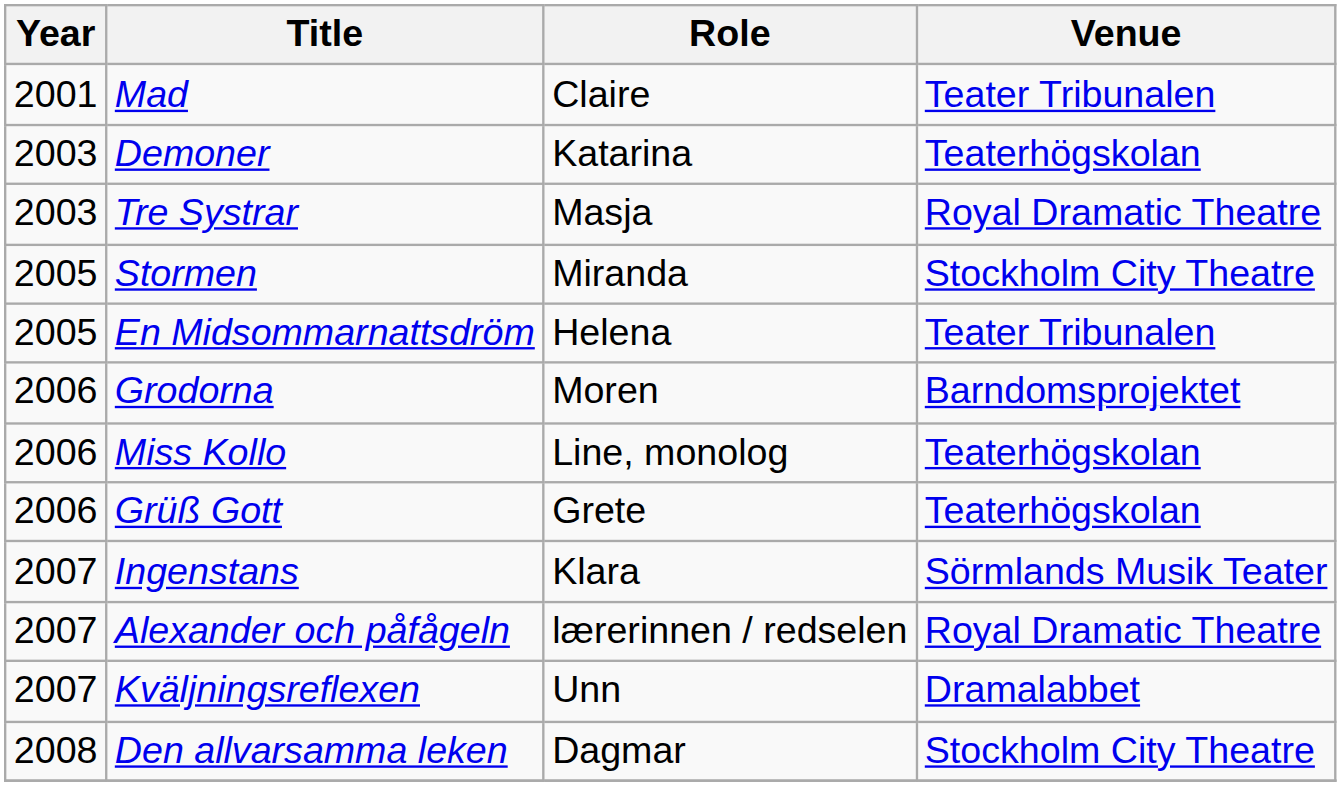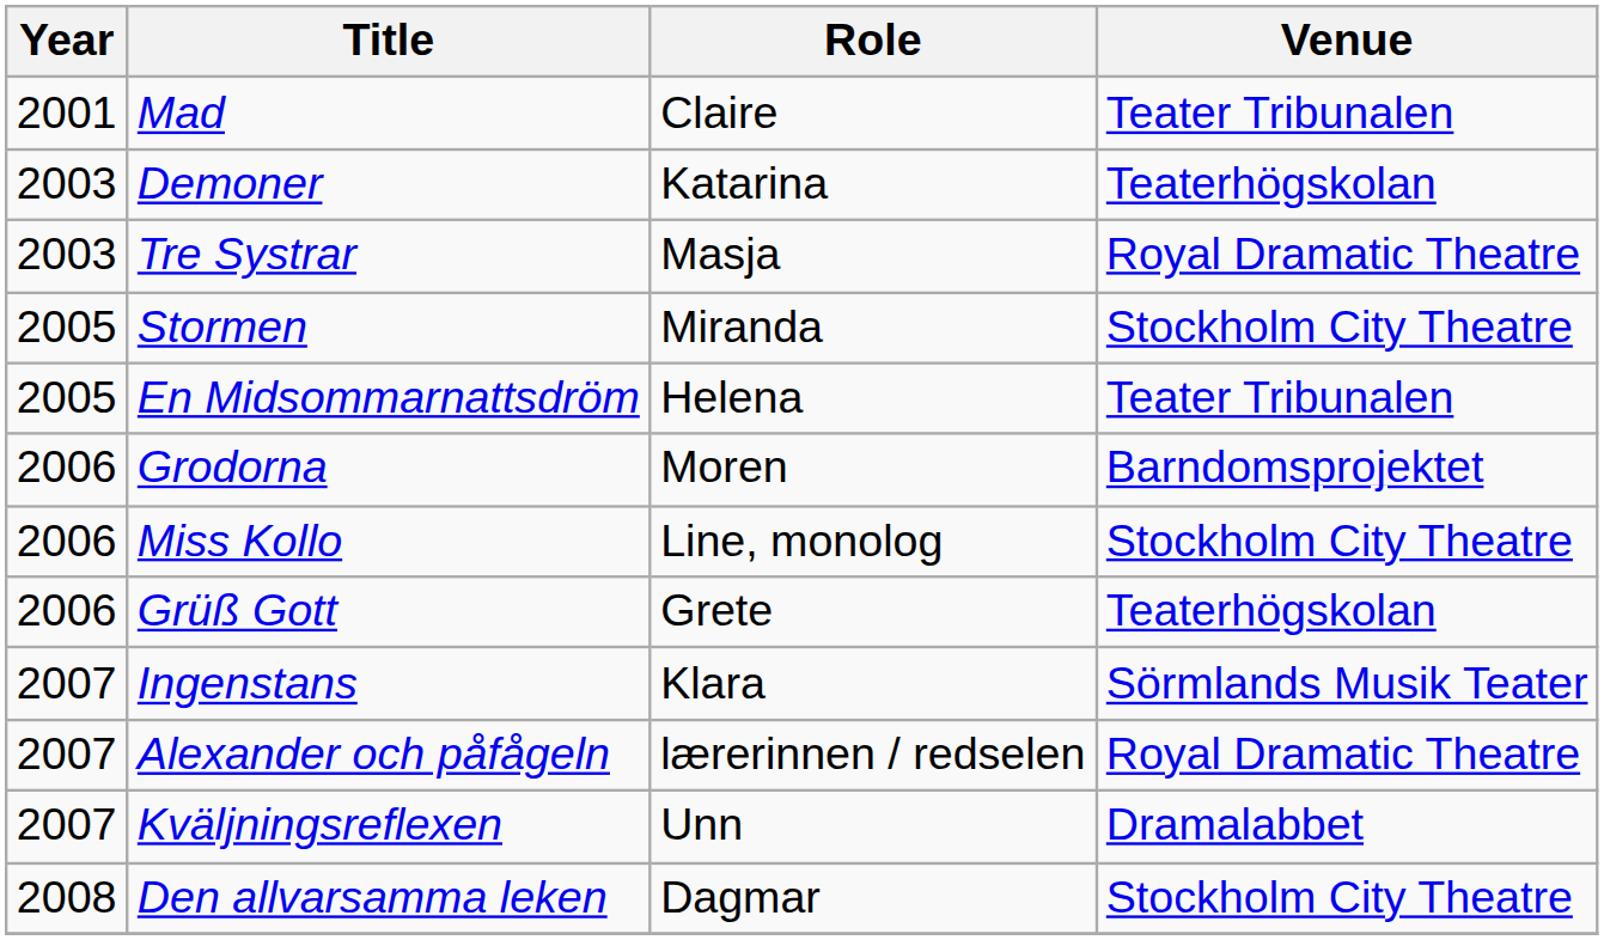 <table class="wikitable sortable plainrowheaders">
 <tr>
 <th>Year</th>
 <th>Title</th>
 <th>Role</th>
 <th>Venue</th>
 </tr>
 <tr>
 <td>2001</td>
 <td><em><a href='#'>Mad</a></em></td>
 <td>Claire</td>
 <td><a href='#'>Teater Tribunalen</a></td>
 </tr>
 <tr>
 <td>2003</td>
 <td><em><a href='#'>Demoner</a></em></td>
 <td>Katarina</td>
 <td><a href='#'>Teaterhögskolan</a></td>
 </tr>
 <tr>
 <td>2003</td>
 <td><em><a href='#'>Tre Systrar</a></em></td>
 <td>Masja</td>
 <td><a href='#'>Royal Dramatic Theatre</a></td>
 </tr>
 <tr>
 <td>2005</td>
 <td><em><a href='#'>Stormen</a></em></td>
 <td>Miranda</td>
 <td><a href='#'>Stockholm City Theatre</a></td>
 </tr>
 <tr>
 <td>2005</td>
 <td><em><a href='#'>En Midsommarnattsdröm</a></em></td>
 <td>Helena</td>
 <td><a href='#'>Teater Tribunalen</a></td>
 </tr>
 <tr>
 <td>2006</td>
 <td><em><a href='#'>Grodorna</a></em></td>
 <td>Moren</td>
 <td><a href='#'>Barndomsprojektet</a></td>
 </tr>
 <tr>
 <td>2006</td>
 <td><em><a href='#'>Miss Kollo</a></em></td>
 <td>Line, monolog</td>
-<td><a href='#'>Teaterhögskolan</a></td>
+<td><a href='#'>Stockholm City Theatre</a></td>
 </tr>
 <tr>
 <td>2006</td>
 <td><em><a href='#'>Grüß Gott</a></em></td>
 <td>Grete</td>
 <td><a href='#'>Teaterhögskolan</a></td>
 </tr>
 <tr>
 <td>2007</td>
 <td><em><a href='#'>Ingenstans</a></em></td>
 <td>Klara</td>
 <td><a href='#'>Sörmlands Musik Teater</a></td>
 </tr>
 <tr>
 <td>2007</td>
 <td><em><a href='#'>Alexander och påfågeln</a></em></td>
 <td>lærerinnen / redselen</td>
 <td><a href='#'>Royal Dramatic Theatre</a></td>
 </tr>
 <tr>
 <td>2007</td>
 <td><em><a href='#'>Kväljningsreflexen</a></em></td>
 <td>Unn</td>
 <td><a href='#'>Dramalabbet</a></td>
 </tr>
 <tr>
 <td>2008</td>
 <td><em><a href='#'>Den allvarsamma leken</a></em></td>
 <td>Dagmar</td>
 <td><a href='#'>Stockholm City Theatre</a></td>
 </tr>
 <tr>
 </tr>
 </table>
